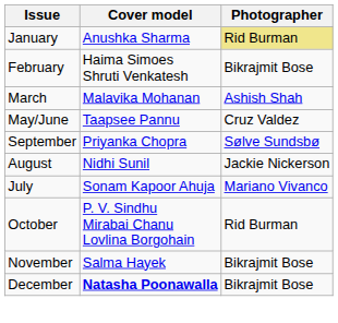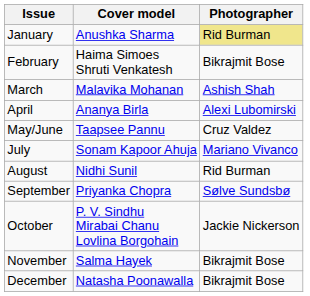 <table class="sortable wikitable">
 <tr>
 <th>Issue</th>
 <th>Cover model</th>
 <th>Photographer</th>
 </tr>
 <tr>
 <td>January</td>
 <td><a href='#'>Anushka Sharma</a></td>
 <td style="background: khaki;">Rid Burman</td>
 </tr>
 <tr>
 <td>February</td>
 <td>Haima Simoes <br> Shruti Venkatesh</td>
 <td>Bikrajmit Bose</td>
 </tr>
 <tr>
 <td>March</td>
 <td><a href='#'>Malavika Mohanan</a></td>
 <td><a href='#'>Ashish Shah</a></td>
 </tr>
 <tr>
+<td>April</td>
+<td><a href='#'>Ananya Birla</a></td>
+<td><a href='#'>Alexi Lubomirski</a></td>
+</tr>
+<tr>
 <td>May/June</td>
 <td><a href='#'>Taapsee Pannu</a></td>
 <td>Cruz Valdez</td>
+</tr>
+<tr>
+<td>July</td>
+<td><a href='#'>Sonam Kapoor Ahuja</a></td>
+<td><a href='#'>Mariano Vivanco</a></td>
+</tr>
+<tr>
+<td>August</td>
+<td><a href='#'>Nidhi Sunil</a></td>
+<td>Rid Burman</td>
 </tr>
 <tr>
 <td>September</td>
 <td><a href='#'>Priyanka Chopra</a></td>
 <td><a href='#'>Sølve Sundsbø</a></td>
 </tr>
 <tr>
-<td>August</td>
-<td><a href='#'>Nidhi Sunil</a></td>
-<td>Jackie Nickerson</td>
-</tr>
-<tr>
-<td>July</td>
-<td><a href='#'>Sonam Kapoor Ahuja</a></td>
-<td><a href='#'>Mariano Vivanco</a></td>
-</tr>
-<tr>
 <td>October</td>
 <td><a href='#'>P. V. Sindhu</a> <br> <a href='#'>Mirabai Chanu</a> <br> <a href='#'>Lovlina Borgohain</a></td>
-<td>Rid Burman</td>
+<td>Jackie Nickerson</td>
 </tr>
 <tr>
 <td>November</td>
 <td><a href='#'>Salma Hayek</a></td>
 <td>Bikrajmit Bose</td>
 </tr>
 <tr>
 <td>December</td>
-<td><strong><a href='#'>Natasha Poonawalla</a></strong></td>
+<td><a href='#'>Natasha Poonawalla</a></td>
 <td>Bikrajmit Bose</td>
 </tr>
 </table>
